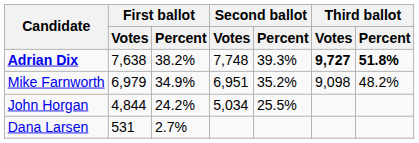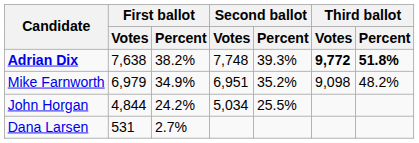 <table class="wikitable">
 <tr>
 <th rowspan=2>Candidate</th>
 <th colspan=2>First ballot</th>
 <th colspan=2>Second ballot</th>
 <th colspan=3>Third ballot</th>
 </tr>
 <tr>
 <th>Votes</th>
 <th>Percent</th>
 <th>Votes</th>
 <th>Percent</th>
 <th>Votes</th>
 <th>Percent</th>
 </tr>
 <tr>
 <td><strong><a href='#'>Adrian Dix</a></strong></td>
 <td>7,638</td>
 <td>38.2%</td>
 <td>7,748</td>
 <td>39.3%</td>
-<td><strong>9,727</strong></td>
+<td><strong>9,772</strong></td>
 <td><strong>51.8%</strong></td>
 </tr>
 <tr>
 <td><a href='#'>Mike Farnworth</a></td>
 <td>6,979</td>
 <td>34.9%</td>
 <td>6,951</td>
 <td>35.2%</td>
 <td>9,098</td>
 <td>48.2%</td>
 </tr>
 <tr>
 <td><a href='#'>John Horgan</a></td>
 <td>4,844</td>
 <td>24.2%</td>
 <td>5,034</td>
 <td>25.5%</td>
 <td></td>
 <td></td>
 </tr>
 <tr>
 <td><a href='#'>Dana Larsen</a></td>
 <td>531</td>
 <td>2.7%</td>
 <td></td>
 <td></td>
 <td></td>
 <td></td>
 </tr>
 </table>
